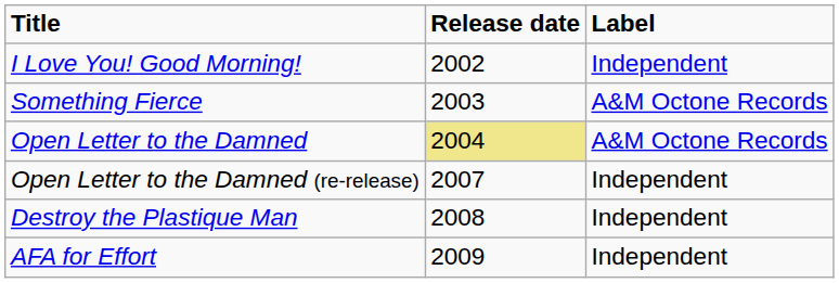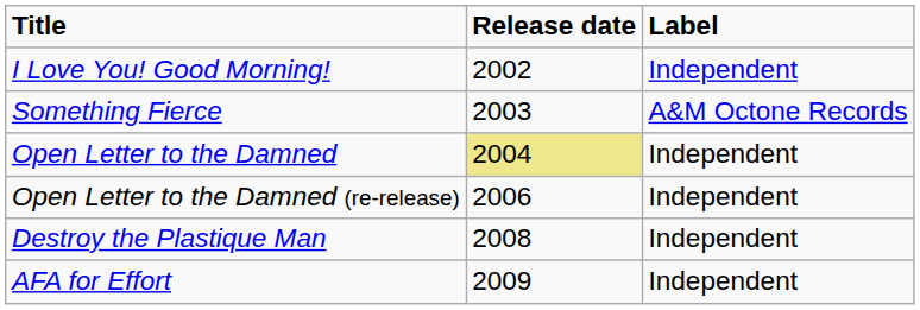 <table class="wikitable">
 <tr>
 <td><strong>Title</strong></td>
 <td><strong>Release date</strong></td>
 <td><strong>Label</strong></td>
 </tr>
 <tr>
 <td><em><a href='#'>I Love You! Good Morning!</a></em></td>
 <td>2002</td>
 <td><a href='#'>Independent</a></td>
 </tr>
 <tr>
 <td><em><a href='#'>Something Fierce</a></em></td>
 <td>2003</td>
 <td><a href='#'>A&M Octone Records</a></td>
 </tr>
 <tr>
 <td><em><a href='#'>Open Letter to the Damned</a></em></td>
 <td style="background: khaki;">2004</td>
-<td><a href='#'>A&M Octone Records</a></td>
+<td>Independent</td>
 </tr>
 <tr>
 <td><em>Open Letter to the Damned</em> <small>(re-release)</small></td>
-<td>2007</td>
+<td>2006</td>
 <td>Independent</td>
 </tr>
 <tr>
 <td><em><a href='#'>Destroy the Plastique Man</a></em></td>
 <td>2008</td>
 <td>Independent</td>
 </tr>
 <tr>
 <td><em><a href='#'>AFA for Effort</a></em></td>
 <td>2009</td>
 <td>Independent</td>
 </tr>
 </table>
